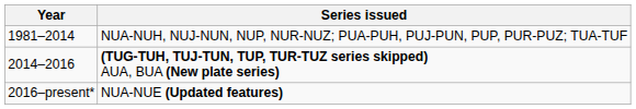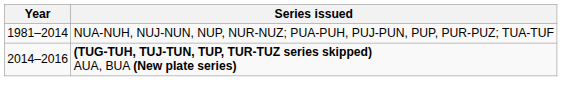 <table class="wikitable">
 <tr>
 <th>Year</th>
 <th>Series issued</th>
 </tr>
 <tr>
 <td>1981–2014</td>
 <td>NUA-NUH, NUJ-NUN, NUP,  NUR-NUZ; PUA-PUH, PUJ-PUN,  PUP,  PUR-PUZ; TUA-TUF</td>
 </tr>
 <tr>
 <td>2014–2016</td>
 <td><strong>(TUG-TUH, TUJ-TUN, TUP, TUR-TUZ series skipped)</strong><br>AUA, BUA <strong>(New plate series)</strong></td>
 </tr>
-<tr>
-<td>2016–present*</td>
-<td>NUA-NUE <strong>(Updated features)</strong></td>
-</tr>
 </table>
